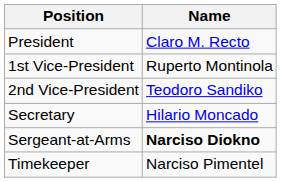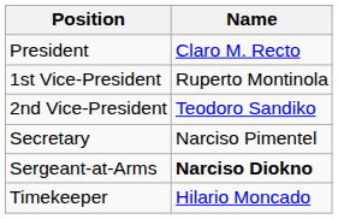 <table class=wikitable>
 <tr>
 <th>Position</th>
 <th>Name</th>
 </tr>
 <tr>
 <td>President</td>
 <td><a href='#'>Claro M. Recto</a></td>
 </tr>
 <tr>
 <td>1st Vice-President</td>
 <td>Ruperto Montinola</td>
 </tr>
 <tr>
 <td>2nd Vice-President</td>
 <td><a href='#'>Teodoro Sandiko</a></td>
 </tr>
 <tr>
 <td>Secretary</td>
-<td><a href='#'>Hilario Moncado</a></td>
+<td>Narciso Pimentel</td>
 </tr>
 <tr>
 <td>Sergeant-at-Arms</td>
 <td><strong>Narciso Diokno</strong></td>
 </tr>
 <tr>
 <td>Timekeeper</td>
-<td>Narciso Pimentel</td>
+<td><a href='#'>Hilario Moncado</a></td>
 </tr>
 </table>
